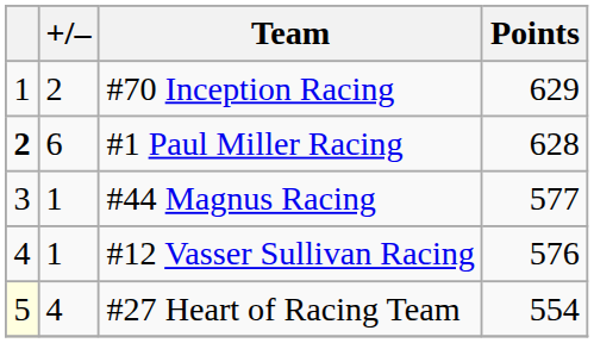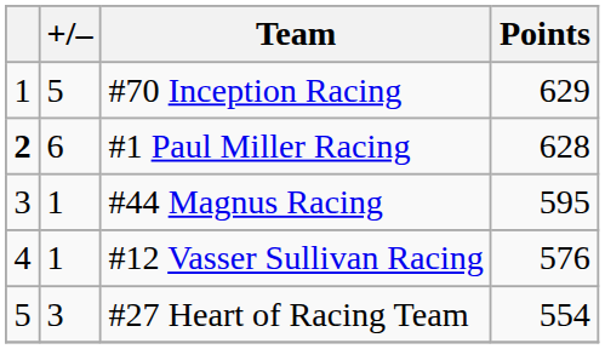 <table class="wikitable" style="font-size: 95%;">
 <tr>
 <th scope="col"></th>
 <th scope="col">+/–</th>
 <th scope="col">Team</th>
 <th scope="col">Points</th>
 </tr>
 <tr>
 <td align=center>1</td>
-<td align="left"> 2</td>
+<td align="left"> 5</td>
 <td> #70 <a href='#'>Inception Racing</a></td>
 <td align=right>629</td>
 </tr>
 <tr>
 <td align=center><strong>2</strong></td>
 <td align="left"> 6</td>
 <td> #1 <a href='#'>Paul Miller Racing</a></td>
 <td align=right>628</td>
 </tr>
 <tr>
 <td align=center>3</td>
 <td align="left"> 1</td>
 <td> #44 <a href='#'>Magnus Racing</a></td>
-<td align=right>577</td>
+<td align=right>595</td>
 </tr>
 <tr>
 <td align=center>4</td>
 <td align="left"> 1</td>
 <td> #12 <a href='#'>Vasser Sullivan Racing</a></td>
 <td align=right>576</td>
 </tr>
 <tr>
-<td align=center style="background: lightyellow;">5</td>
-<td align="left"> 4</td>
+<td align=center>5</td>
+<td align="left"> 3</td>
 <td> #27 Heart of Racing Team</td>
 <td align=right>554</td>
 </tr>
 <tr>
 </tr>
 </table>
